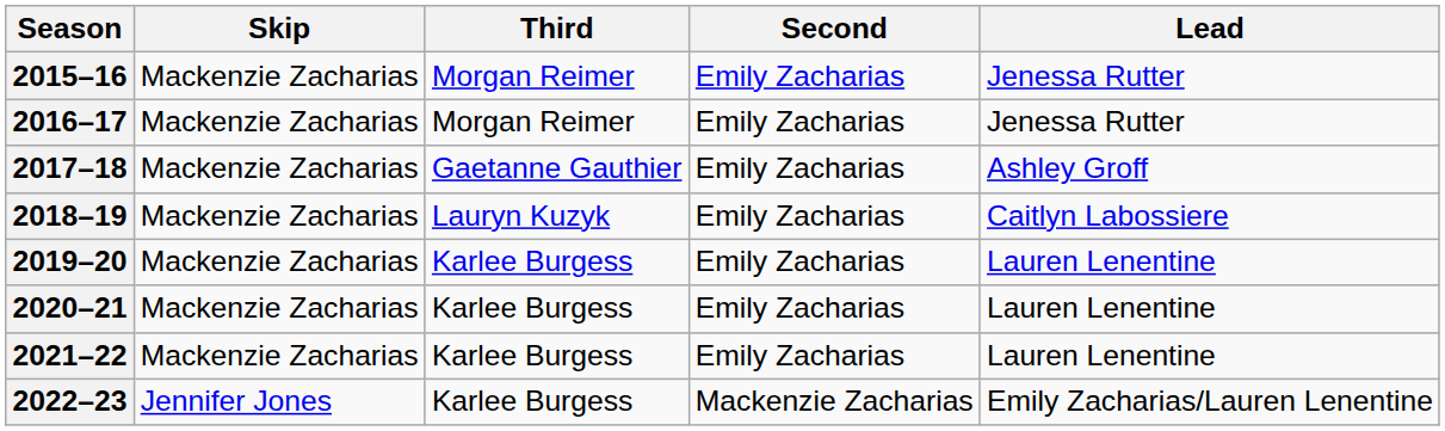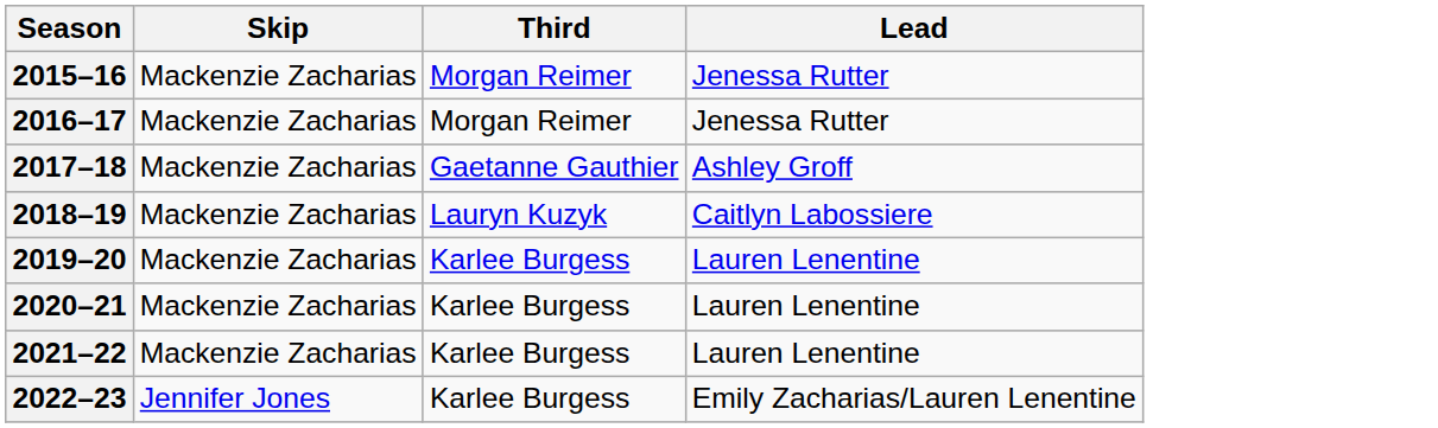 <table class="wikitable">
 <tr>
 <th scope="col">Season</th>
 <th scope="col">Skip</th>
 <th scope="col">Third</th>
-<th scope="col">Second</th>
 <th scope="col">Lead</th>
 </tr>
 <tr>
 <th scope="row">2015–16</th>
 <td>Mackenzie Zacharias</td>
 <td><a href='#'>Morgan Reimer</a></td>
-<td><a href='#'>Emily Zacharias</a></td>
 <td><a href='#'>Jenessa Rutter</a></td>
 </tr>
 <tr>
 <th scope="row">2016–17</th>
 <td>Mackenzie Zacharias</td>
 <td>Morgan Reimer</td>
-<td>Emily Zacharias</td>
 <td>Jenessa Rutter</td>
 </tr>
 <tr>
 <th scope="row">2017–18</th>
 <td>Mackenzie Zacharias</td>
 <td><a href='#'>Gaetanne Gauthier</a></td>
-<td>Emily Zacharias</td>
 <td><a href='#'>Ashley Groff</a></td>
 </tr>
 <tr>
 <th scope="row">2018–19</th>
 <td>Mackenzie Zacharias</td>
 <td><a href='#'>Lauryn Kuzyk</a></td>
-<td>Emily Zacharias</td>
 <td><a href='#'>Caitlyn Labossiere</a></td>
 </tr>
 <tr>
 <th scope="row">2019–20</th>
 <td>Mackenzie Zacharias</td>
 <td><a href='#'>Karlee Burgess</a></td>
-<td>Emily Zacharias</td>
 <td><a href='#'>Lauren Lenentine</a></td>
 </tr>
 <tr>
 <th scope="row">2020–21</th>
 <td>Mackenzie Zacharias</td>
 <td>Karlee Burgess</td>
-<td>Emily Zacharias</td>
 <td>Lauren Lenentine</td>
 </tr>
 <tr>
 <th scope="row">2021–22</th>
 <td>Mackenzie Zacharias</td>
 <td>Karlee Burgess</td>
-<td>Emily Zacharias</td>
 <td>Lauren Lenentine</td>
 </tr>
 <tr>
 <th scope="row">2022–23</th>
 <td><a href='#'>Jennifer Jones</a></td>
 <td>Karlee Burgess</td>
-<td>Mackenzie Zacharias</td>
 <td>Emily Zacharias/Lauren Lenentine</td>
 </tr>
 </table>
